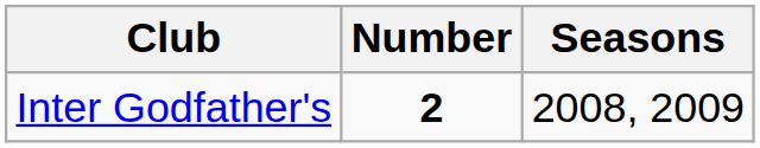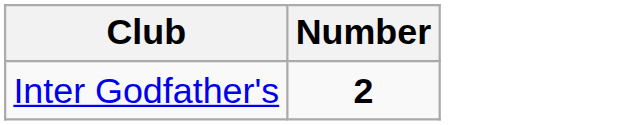 <table class="wikitable sortable">
 <tr>
 <th>Club</th>
 <th>Number</th>
-<th>Seasons</th>
 </tr>
 <tr>
 <td><a href='#'>Inter Godfather's</a></td>
 <td style="text-align:center"><strong>2</strong></td>
-<td>2008, 2009</td>
 </tr>
 </table>
